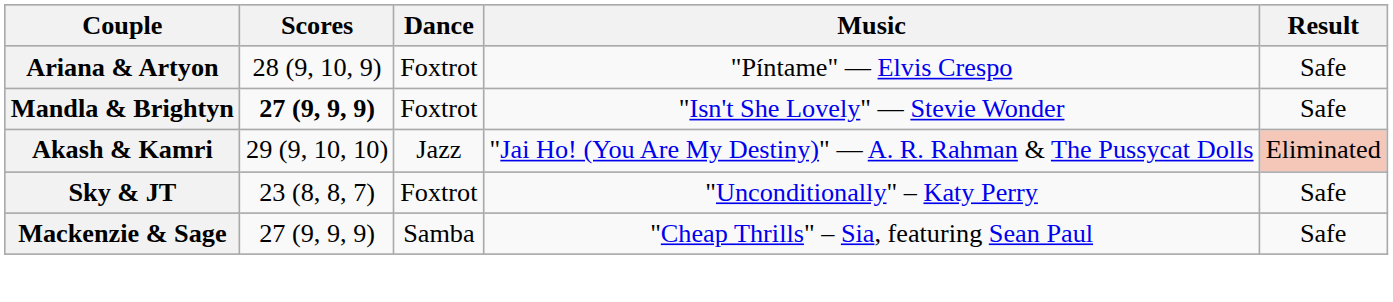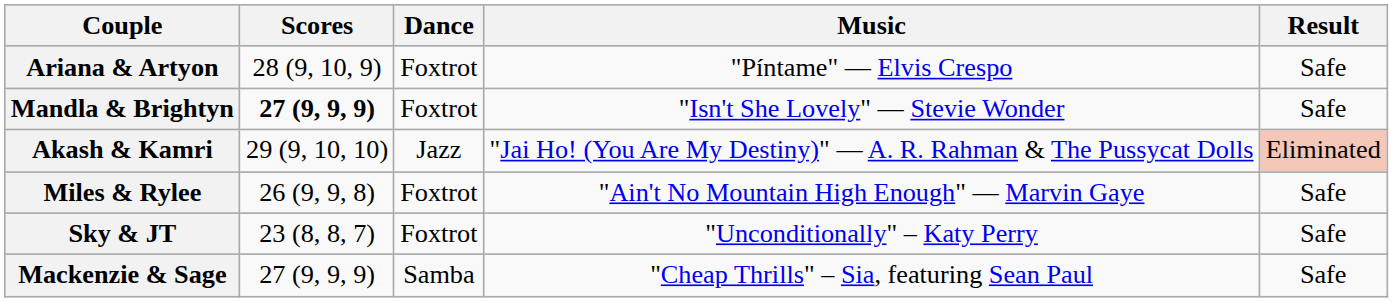 <table class="wikitable sortable" style="text-align:center;">
 <tr>
 <th scope="col">Couple</th>
 <th scope="col">Scores</th>
 <th scope="col">Dance</th>
 <th scope="col" class="unsortable">Music</th>
 <th scope="col" class="unsortable">Result</th>
 </tr>
 <tr>
 <th scope="row">Ariana & Artyon</th>
 <td>28 (9, 10, 9)</td>
 <td>Foxtrot</td>
 <td>"Píntame" — <a href='#'>Elvis Crespo</a></td>
 <td>Safe</td>
 </tr>
 <tr>
 <th scope="row">Mandla & Brightyn</th>
 <td><strong>27 (9, 9, 9)</strong></td>
 <td>Foxtrot</td>
 <td>"<a href='#'>Isn't She Lovely</a>" — <a href='#'>Stevie Wonder</a></td>
 <td>Safe</td>
 </tr>
 <tr>
 <th scope="row">Akash & Kamri</th>
 <td>29 (9, 10, 10)</td>
 <td>Jazz</td>
 <td>"<a href='#'>Jai Ho! (You Are My Destiny)</a>" — <a href='#'>A. R. Rahman</a> & <a href='#'>The Pussycat Dolls</a></td>
 <td bgcolor=f4c7b8>Eliminated</td>
 </tr>
 <tr>
+<th scope="row">Miles & Rylee</th>
+<td>26 (9, 9, 8)</td>
+<td>Foxtrot</td>
+<td>"<a href='#'>Ain't No Mountain High Enough</a>" — <a href='#'>Marvin Gaye</a></td>
+<td>Safe</td>
+</tr>
+<tr>
 <th scope="row">Sky & JT</th>
 <td>23 (8, 8, 7)</td>
 <td>Foxtrot</td>
 <td>"<a href='#'>Unconditionally</a>" – <a href='#'>Katy Perry</a></td>
 <td>Safe</td>
 </tr>
 <tr>
 <th scope="row">Mackenzie & Sage</th>
 <td>27 (9, 9, 9)</td>
 <td>Samba</td>
 <td>"<a href='#'>Cheap Thrills</a>" – <a href='#'>Sia</a>, featuring <a href='#'>Sean Paul</a></td>
 <td>Safe</td>
 </tr>
 </table>
